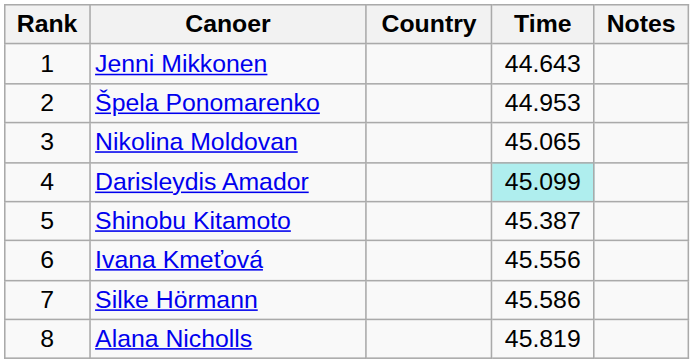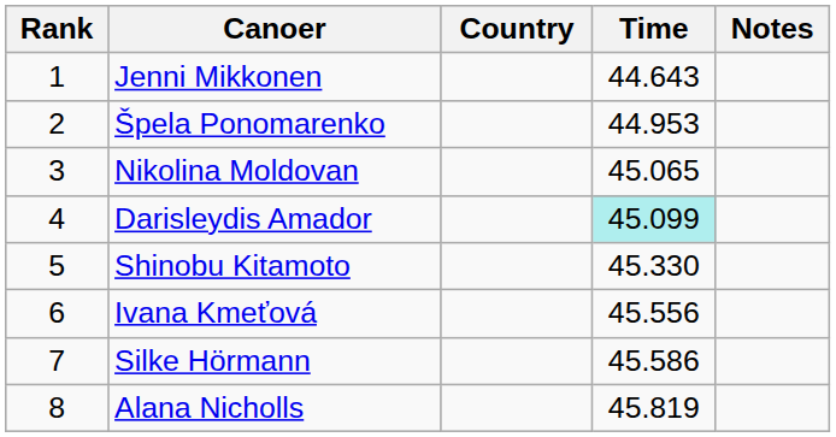 <table class="wikitable" width=50% style="text-align:center;">
 <tr>
 <th>Rank</th>
 <th>Canoer</th>
 <th>Country</th>
 <th>Time</th>
 <th>Notes</th>
 </tr>
 <tr>
 <td>1</td>
 <td align="left"><a href='#'>Jenni Mikkonen</a></td>
 <td align="left"></td>
 <td>44.643</td>
 <td></td>
 </tr>
 <tr>
 <td>2</td>
 <td align="left"><a href='#'>Špela Ponomarenko</a></td>
 <td align="left"></td>
 <td>44.953</td>
 <td></td>
 </tr>
 <tr>
 <td>3</td>
 <td align="left"><a href='#'>Nikolina Moldovan</a></td>
 <td align="left"></td>
 <td>45.065</td>
 <td></td>
 </tr>
 <tr>
 <td>4</td>
 <td align="left"><a href='#'>Darisleydis Amador</a></td>
 <td align="left"></td>
 <td style="background: paleturquoise;">45.099</td>
 <td></td>
 </tr>
 <tr>
 <td>5</td>
 <td align="left"><a href='#'>Shinobu Kitamoto</a></td>
 <td align="left"></td>
-<td>45.387</td>
+<td>45.330</td>
 <td></td>
 </tr>
 <tr>
 <td>6</td>
 <td align="left"><a href='#'>Ivana Kmeťová</a></td>
 <td align="left"></td>
 <td>45.556</td>
 <td></td>
 </tr>
 <tr>
 <td>7</td>
 <td align="left"><a href='#'>Silke Hörmann</a></td>
 <td align="left"></td>
 <td>45.586</td>
 <td></td>
 </tr>
 <tr>
 <td>8</td>
 <td align="left"><a href='#'>Alana Nicholls</a></td>
 <td align="left"></td>
 <td>45.819</td>
 <td></td>
 </tr>
 </table>
